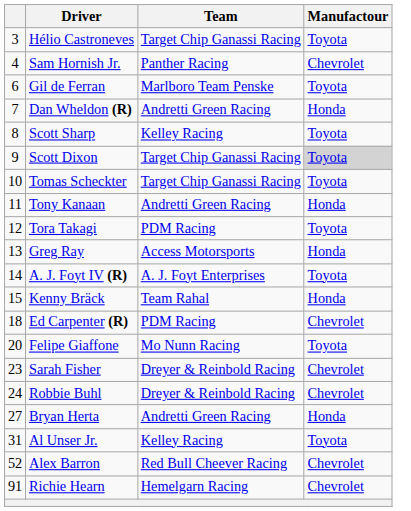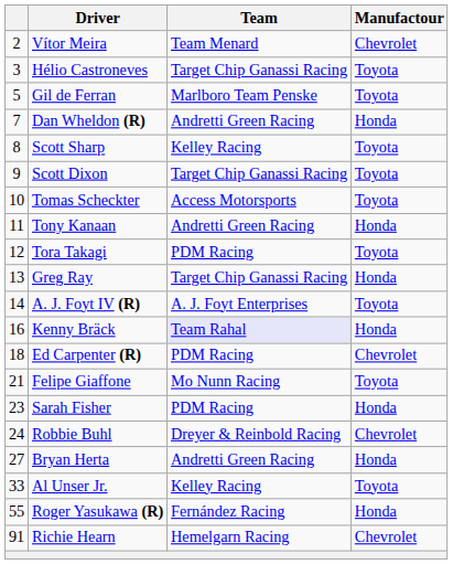 <table class="wikitable" style="font-size: 85%;">
 <tr>
 <th align=center></th>
 <th>Driver</th>
 <th>Team</th>
 <th>Manufactour</th>
 </tr>
 <tr>
+<td align="center">2</td>
+<td> <a href='#'>Vítor Meira</a></td>
+<td><a href='#'>Team Menard</a></td>
+<td><a href='#'>Chevrolet</a></td>
+</tr>
+<tr>
 <td align="center">3</td>
 <td> <a href='#'>Hélio Castroneves</a></td>
 <td><a href='#'>Target Chip Ganassi Racing</a></td>
 <td><a href='#'>Toyota</a></td>
 </tr>
 <tr>
-<td align="center">4</td>
-<td> <a href='#'>Sam Hornish Jr.</a></td>
-<td><a href='#'>Panther Racing</a></td>
-<td><a href='#'>Chevrolet</a></td>
-</tr>
-<tr>
-<td align="center">6</td>
+<td align="center">5</td>
 <td> <a href='#'>Gil de Ferran</a></td>
 <td><a href='#'>Marlboro Team Penske</a></td>
 <td><a href='#'>Toyota</a></td>
 </tr>
 <tr>
 <td align="center">7</td>
 <td> <a href='#'>Dan Wheldon</a> <strong>(R)</strong></td>
 <td><a href='#'>Andretti Green Racing</a></td>
 <td><a href='#'>Honda</a></td>
 </tr>
 <tr>
 <td align="center">8</td>
 <td> <a href='#'>Scott Sharp</a></td>
 <td><a href='#'>Kelley Racing</a></td>
 <td><a href='#'>Toyota</a></td>
 </tr>
 <tr>
 <td align="center">9</td>
 <td> <a href='#'>Scott Dixon</a></td>
 <td><a href='#'>Target Chip Ganassi Racing</a></td>
-<td style="background: lightgrey;"><a href='#'>Toyota</a></td>
+<td><a href='#'>Toyota</a></td>
 </tr>
 <tr>
 <td align="center">10</td>
 <td> <a href='#'>Tomas Scheckter</a></td>
-<td><a href='#'>Target Chip Ganassi Racing</a></td>
+<td><a href='#'>Access Motorsports</a></td>
 <td><a href='#'>Toyota</a></td>
 </tr>
 <tr>
 <td align="center">11</td>
 <td> <a href='#'>Tony Kanaan</a></td>
 <td><a href='#'>Andretti Green Racing</a></td>
 <td><a href='#'>Honda</a></td>
 </tr>
 <tr>
 <td align="center">12</td>
 <td> <a href='#'>Tora Takagi</a></td>
 <td><a href='#'>PDM Racing</a></td>
 <td><a href='#'>Toyota</a></td>
 </tr>
 <tr>
 <td align="center">13</td>
 <td> <a href='#'>Greg Ray</a></td>
-<td><a href='#'>Access Motorsports</a></td>
+<td><a href='#'>Target Chip Ganassi Racing</a></td>
 <td><a href='#'>Honda</a></td>
 </tr>
 <tr>
 <td align="center">14</td>
 <td> <a href='#'>A. J. Foyt IV</a> <strong>(R)</strong></td>
 <td><a href='#'>A. J. Foyt Enterprises</a></td>
 <td><a href='#'>Toyota</a></td>
 </tr>
 <tr>
-<td align="center">15</td>
+<td align="center">16</td>
 <td> <a href='#'>Kenny Bräck</a></td>
-<td><a href='#'>Team Rahal</a></td>
+<td style="background: lavender;"><a href='#'>Team Rahal</a></td>
 <td><a href='#'>Honda</a></td>
 </tr>
 <tr>
 <td align="center">18</td>
 <td> <a href='#'>Ed Carpenter</a> <strong>(R)</strong></td>
 <td><a href='#'>PDM Racing</a></td>
 <td><a href='#'>Chevrolet</a></td>
 </tr>
 <tr>
-<td align="center">20</td>
+<td align="center">21</td>
 <td> <a href='#'>Felipe Giaffone</a></td>
 <td><a href='#'>Mo Nunn Racing</a></td>
 <td><a href='#'>Toyota</a></td>
 </tr>
 <tr>
 <td align="center">23</td>
 <td> <a href='#'>Sarah Fisher</a></td>
-<td><a href='#'>Dreyer & Reinbold Racing</a></td>
-<td><a href='#'>Chevrolet</a></td>
+<td><a href='#'>PDM Racing</a></td>
+<td><a href='#'>Honda</a></td>
 </tr>
 <tr>
 <td align="center">24</td>
 <td> <a href='#'>Robbie Buhl</a></td>
 <td><a href='#'>Dreyer & Reinbold Racing</a></td>
 <td><a href='#'>Chevrolet</a></td>
 </tr>
 <tr>
 <td align="center">27</td>
 <td> <a href='#'>Bryan Herta</a></td>
 <td><a href='#'>Andretti Green Racing</a></td>
 <td><a href='#'>Honda</a></td>
 </tr>
 <tr>
-<td align="center">31</td>
+<td align="center">33</td>
 <td> <a href='#'>Al Unser Jr.</a></td>
 <td><a href='#'>Kelley Racing</a></td>
 <td><a href='#'>Toyota</a></td>
 </tr>
 <tr>
-<td align="center">52</td>
-<td> <a href='#'>Alex Barron</a></td>
-<td><a href='#'>Red Bull Cheever Racing</a></td>
-<td><a href='#'>Chevrolet</a></td>
+<td align="center">55</td>
+<td> <a href='#'>Roger Yasukawa</a> <strong>(R)</strong></td>
+<td><a href='#'>Fernández Racing</a></td>
+<td><a href='#'>Honda</a></td>
 </tr>
 <tr>
 <td align="center">91</td>
 <td> <a href='#'>Richie Hearn</a></td>
 <td><a href='#'>Hemelgarn Racing</a></td>
 <td><a href='#'>Chevrolet</a></td>
 </tr>
 <tr>
 <th colspan="4"></th>
 </tr>
 </table>
